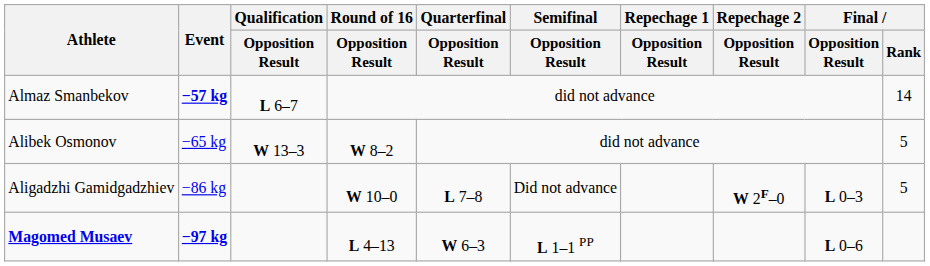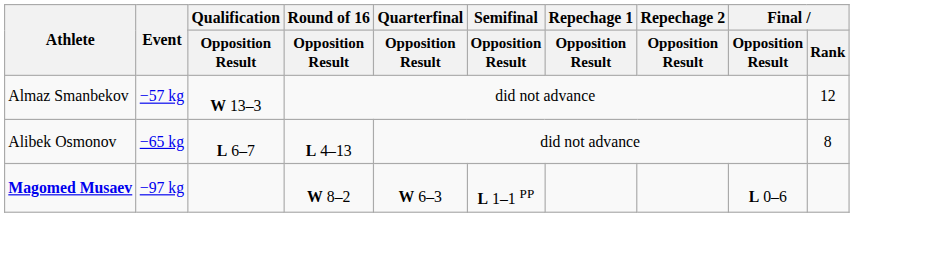 <table class=wikitable style=font-size:85%;text-align:center>
 <tr>
 <th rowspan="2">Athlete</th>
 <th rowspan="2">Event</th>
 <th>Qualification</th>
 <th>Round of 16</th>
 <th>Quarterfinal</th>
 <th>Semifinal</th>
 <th>Repechage 1</th>
 <th>Repechage 2</th>
 <th colspan=2>Final / </th>
 </tr>
 <tr style="font-size: 95%">
 <th>Opposition<br>Result</th>
 <th>Opposition<br>Result</th>
 <th>Opposition<br>Result</th>
 <th>Opposition<br>Result</th>
 <th>Opposition<br>Result</th>
 <th>Opposition<br>Result</th>
 <th>Opposition<br>Result</th>
 <th>Rank</th>
 </tr>
 <tr>
 <td align=left>Almaz Smanbekov</td>
-<td align=left><strong><a href='#'>−57 kg</a></strong></td>
-<td><br><strong>L</strong> 6–7</td>
+<td align=left><a href='#'>−57 kg</a></td>
+<td><br><strong>W</strong> 13–3</td>
 <td colspan=6>did not advance</td>
-<td>14</td>
+<td>12</td>
 </tr>
 <tr>
 <td align=left>Alibek Osmonov</td>
 <td align=left><a href='#'>−65 kg</a></td>
-<td><br><strong>W</strong> 13–3</td>
-<td><br><strong>W</strong> 8–2</td>
+<td><br><strong>L</strong> 6–7</td>
+<td><br><strong>L</strong> 4–13</td>
 <td colspan=5>did not advance</td>
-<td>5</td>
-</tr>
-<tr>
-<td align=left>Aligadzhi Gamidgadzhiev</td>
-<td align=left><a href='#'>−86 kg</a></td>
-<td></td>
-<td><br><strong>W</strong> 10–0</td>
-<td><br><strong>L</strong> 7–8</td>
-<td>Did not advance</td>
-<td></td>
-<td><br><strong>W</strong> 2<sup><strong>F</strong></sup>–0</td>
-<td><br><strong>L</strong> 0–3</td>
-<td>5</td>
+<td>8</td>
 </tr>
 <tr>
 <td align=left><strong><a href='#'>Magomed Musaev</a></strong></td>
-<td align=left><strong><a href='#'>−97 kg</a></strong></td>
+<td align=left><a href='#'>−97 kg</a></td>
 <td></td>
-<td><br><strong>L</strong> 4–13</td>
+<td><br><strong>W</strong> 8–2</td>
 <td><br><strong>W</strong> 6–3</td>
 <td><br><strong>L</strong> 1–1 <sup>PP</sup></td>
 <td></td>
 <td></td>
 <td><br><strong>L</strong> 0–6</td>
 <td></td>
 </tr>
 </table>
